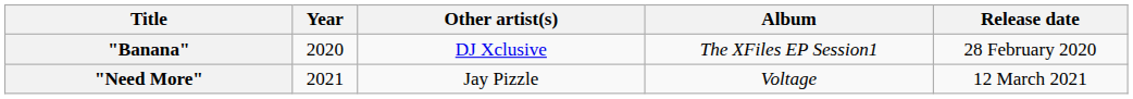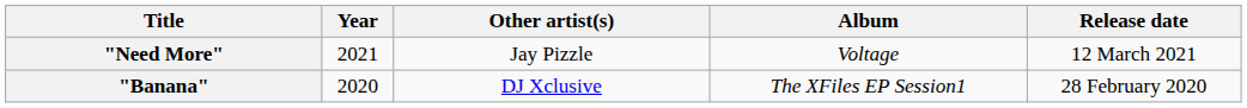 <table class="wikitable plainrowheaders" style="text-align:center;">
 <tr>
 <th scope="col" style="width:15em;">Title</th>
 <th scope="col" style="width:3em;">Year</th>
 <th scope="col" style="width:15em;">Other artist(s)</th>
 <th scope="col" style="width:15em;">Album</th>
 <th scope="col" style="width:10em;">Release date</th>
 </tr>
 <tr>
+<th scope="row">"Need More" </th>
+<td>2021</td>
+<td>Jay Pizzle</td>
+<td><em>Voltage</em></td>
+<td>12 March 2021</td>
+</tr>
+<tr>
 <th scope="row">"Banana" </th>
 <td>2020</td>
 <td><a href='#'>DJ Xclusive</a></td>
 <td><em>The XFiles EP Session1</em></td>
 <td>28 February 2020</td>
 </tr>
-<tr>
-<th scope="row">"Need More" </th>
-<td>2021</td>
-<td>Jay Pizzle</td>
-<td><em>Voltage</em></td>
-<td>12 March 2021</td>
-</tr>
 </table>
